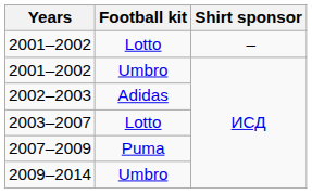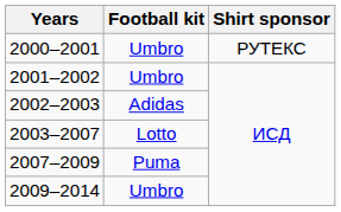 <table class="wikitable" style="text-align: center">
 <tr>
 <th>Years</th>
 <th>Football kit</th>
 <th>Shirt sponsor</th>
 </tr>
 <tr>
-<td>2001–2002</td>
-<td><a href='#'>Lotto</a></td>
-<td> –</td>
+<td>2000–2001</td>
+<td><a href='#'>Umbro</a></td>
+<td>РУТЕКС</td>
 </tr>
 <tr>
 <td>2001–2002</td>
 <td><a href='#'>Umbro</a></td>
 <td rowspan=5><a href='#'>ИСД</a></td>
 </tr>
 <tr>
 <td>2002–2003</td>
 <td><a href='#'>Adidas</a></td>
 </tr>
 <tr>
 <td>2003–2007</td>
 <td><a href='#'>Lotto</a></td>
 </tr>
 <tr>
 <td>2007–2009</td>
 <td><a href='#'>Puma</a></td>
 </tr>
 <tr>
 <td>2009–2014</td>
 <td><a href='#'>Umbro</a></td>
 </tr>
 </table>
